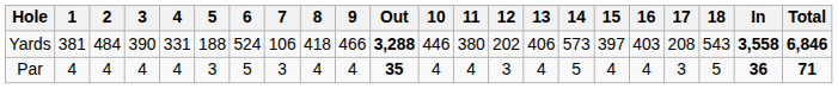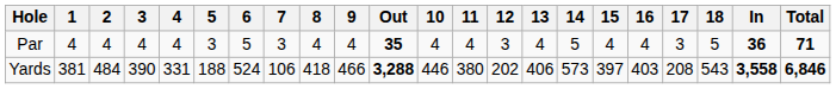 <table class="wikitable" style="text-align:center">
 <tr>
 <th align="left">Hole</th>
 <th>1</th>
 <th>2</th>
 <th>3</th>
 <th>4</th>
 <th>5</th>
 <th>6</th>
 <th>7</th>
 <th>8</th>
 <th>9</th>
 <th>Out</th>
 <th>10</th>
 <th>11</th>
 <th>12</th>
 <th>13</th>
 <th>14</th>
 <th>15</th>
 <th>16</th>
 <th>17</th>
 <th>18</th>
 <th>In</th>
 <th>Total</th>
 </tr>
 <tr>
+<td>Par</td>
+<td>4</td>
+<td>4</td>
+<td>4</td>
+<td>4</td>
+<td>3</td>
+<td>5</td>
+<td>3</td>
+<td>4</td>
+<td>4</td>
+<td><strong>35</strong></td>
+<td>4</td>
+<td>4</td>
+<td>3</td>
+<td>4</td>
+<td>5</td>
+<td>4</td>
+<td>4</td>
+<td>3</td>
+<td>5</td>
+<td><strong>36</strong></td>
+<td><strong>71</strong></td>
+</tr>
+<tr>
 <td align="left">Yards</td>
 <td>381</td>
 <td>484</td>
 <td>390</td>
 <td>331</td>
 <td>188</td>
 <td>524</td>
 <td>106</td>
 <td>418</td>
 <td>466</td>
 <td><strong>3,288</strong></td>
 <td>446</td>
 <td>380</td>
 <td>202</td>
 <td>406</td>
 <td>573</td>
 <td>397</td>
 <td>403</td>
 <td>208</td>
 <td>543</td>
 <td><strong>3,558</strong></td>
 <td><strong>6,846</strong></td>
 </tr>
-<tr>
-<td>Par</td>
-<td>4</td>
-<td>4</td>
-<td>4</td>
-<td>4</td>
-<td>3</td>
-<td>5</td>
-<td>3</td>
-<td>4</td>
-<td>4</td>
-<td><strong>35</strong></td>
-<td>4</td>
-<td>4</td>
-<td>3</td>
-<td>4</td>
-<td>5</td>
-<td>4</td>
-<td>4</td>
-<td>3</td>
-<td>5</td>
-<td><strong>36</strong></td>
-<td><strong>71</strong></td>
-</tr>
 </table>
